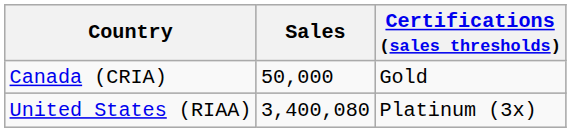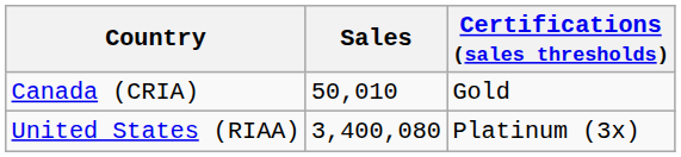 <table class="wikitable">
 <tr>
 <th>Country</th>
 <th>Sales</th>
 <th><a href='#'>Certifications</a><br><small>(<a href='#'>sales thresholds</a>)</small></th>
 </tr>
 <tr>
 <td><a href='#'>Canada</a> (CRIA)</td>
-<td>50,000</td>
+<td>50,010</td>
 <td>Gold</td>
 </tr>
 <tr>
 <td><a href='#'>United States</a> (RIAA)</td>
 <td>3,400,080</td>
 <td>Platinum (3x)</td>
 </tr>
 </table>
